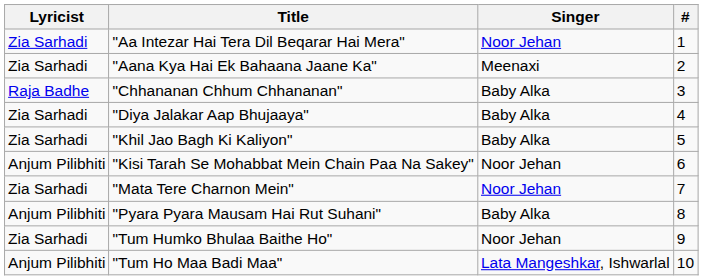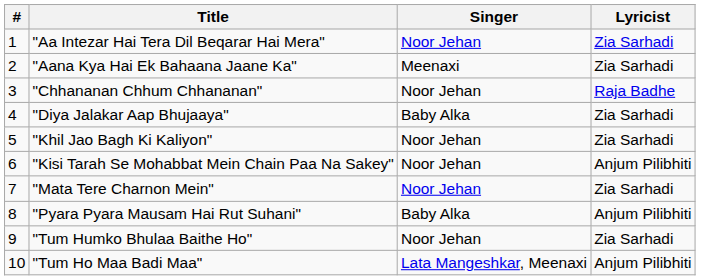 <table class="wikitable" style="font-size:95%;">
 <tr>
-<th>Lyricist</th>
+<th>#</th>
 <th>Title</th>
 <th>Singer</th>
-<th>#</th>
+<th>Lyricist</th>
 </tr>
 <tr>
-<td><a href='#'>Zia Sarhadi</a></td>
+<td>1</td>
 <td>"Aa Intezar Hai Tera Dil Beqarar Hai Mera"</td>
 <td><a href='#'>Noor Jehan</a></td>
-<td>1</td>
+<td><a href='#'>Zia Sarhadi</a></td>
 </tr>
 <tr>
-<td>Zia Sarhadi</td>
+<td>2</td>
 <td>"Aana Kya Hai Ek Bahaana Jaane Ka"</td>
 <td>Meenaxi</td>
-<td>2</td>
+<td>Zia Sarhadi</td>
 </tr>
 <tr>
+<td>3</td>
+<td>"Chhananan Chhum Chhananan"</td>
+<td>Noor Jehan</td>
 <td><a href='#'>Raja Badhe</a></td>
-<td>"Chhananan Chhum Chhananan"</td>
-<td>Baby Alka</td>
-<td>3</td>
 </tr>
 <tr>
-<td>Zia Sarhadi</td>
+<td>4</td>
 <td>"Diya Jalakar Aap Bhujaaya"</td>
 <td>Baby Alka</td>
-<td>4</td>
+<td>Zia Sarhadi</td>
 </tr>
 <tr>
+<td>5</td>
+<td>"Khil Jao Bagh Ki Kaliyon"</td>
+<td>Noor Jehan</td>
 <td>Zia Sarhadi</td>
-<td>"Khil Jao Bagh Ki Kaliyon"</td>
-<td>Baby Alka</td>
-<td>5</td>
 </tr>
 <tr>
-<td>Anjum Pilibhiti</td>
+<td>6</td>
 <td>"Kisi Tarah Se Mohabbat Mein Chain  Paa Na Sakey"</td>
 <td>Noor Jehan</td>
-<td>6</td>
+<td>Anjum Pilibhiti</td>
 </tr>
 <tr>
-<td>Zia Sarhadi</td>
+<td>7</td>
 <td>"Mata Tere Charnon Mein"</td>
 <td><a href='#'>Noor Jehan</a></td>
-<td>7</td>
+<td>Zia Sarhadi</td>
 </tr>
 <tr>
-<td>Anjum Pilibhiti</td>
+<td>8</td>
 <td>"Pyara Pyara Mausam Hai Rut Suhani"</td>
 <td>Baby Alka</td>
-<td>8</td>
+<td>Anjum Pilibhiti</td>
 </tr>
 <tr>
-<td>Zia Sarhadi</td>
+<td>9</td>
 <td>"Tum Humko Bhulaa Baithe Ho"</td>
 <td>Noor Jehan</td>
-<td>9</td>
+<td>Zia Sarhadi</td>
 </tr>
 <tr>
+<td>10</td>
+<td>"Tum Ho Maa Badi Maa"</td>
+<td><a href='#'>Lata Mangeshkar</a>, Meenaxi</td>
 <td>Anjum Pilibhiti</td>
-<td>"Tum Ho Maa Badi Maa"</td>
-<td><a href='#'>Lata Mangeshkar</a>, Ishwarlal</td>
-<td>10</td>
 </tr>
 </table>
